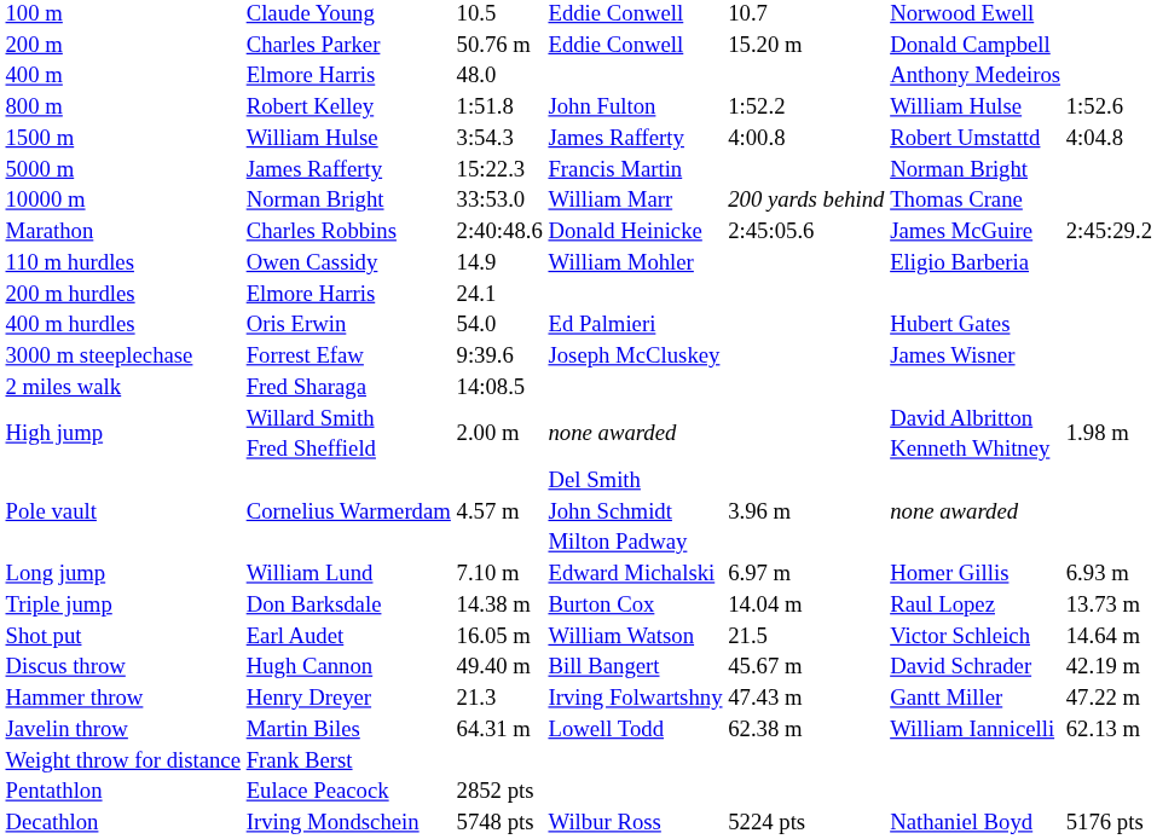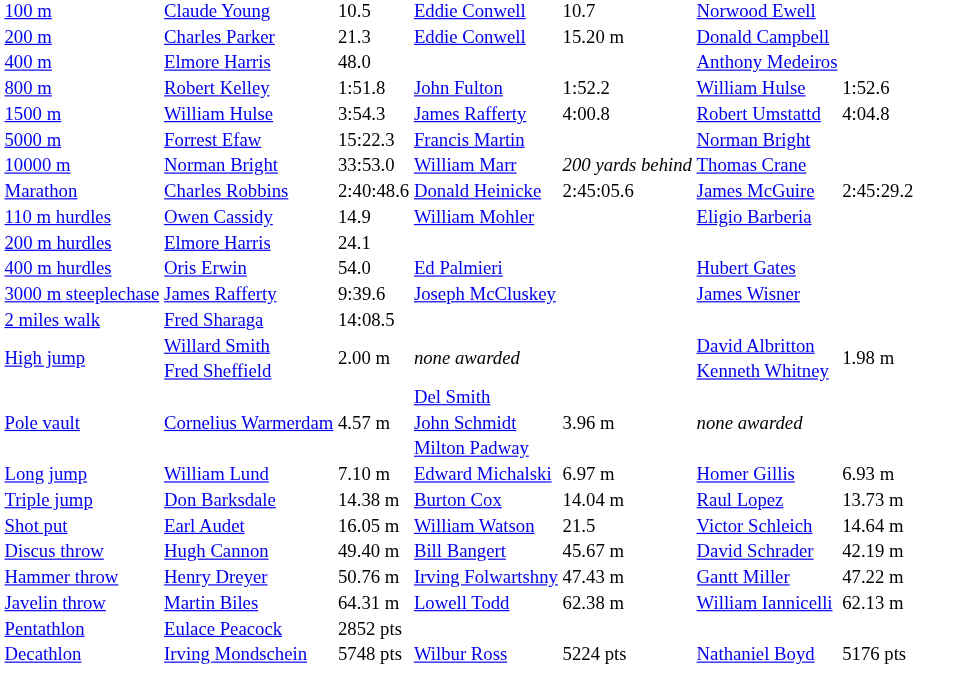 <table>
 <tr>
 <td><a href='#'>100 m</a></td>
 <td><a href='#'>Claude Young</a></td>
 <td>10.5</td>
 <td><a href='#'>Eddie Conwell</a></td>
 <td>10.7 </td>
 <td><a href='#'>Norwood Ewell</a></td>
 <td></td>
 </tr>
 <tr>
 <td><a href='#'>200 m</a></td>
 <td><a href='#'>Charles Parker</a></td>
-<td>50.76 m</td>
+<td>21.3</td>
 <td><a href='#'>Eddie Conwell</a></td>
 <td>15.20 m</td>
 <td><a href='#'>Donald Campbell</a></td>
 <td></td>
 </tr>
 <tr>
 <td><a href='#'>400 m</a></td>
 <td><a href='#'>Elmore Harris</a></td>
 <td>48.0</td>
 <td></td>
 <td></td>
 <td><a href='#'>Anthony Medeiros</a></td>
 <td></td>
 </tr>
 <tr>
 <td><a href='#'>800 m</a></td>
 <td><a href='#'>Robert Kelley</a></td>
 <td>1:51.8</td>
 <td><a href='#'>John Fulton</a></td>
 <td>1:52.2</td>
 <td><a href='#'>William Hulse</a></td>
 <td>1:52.6</td>
 </tr>
 <tr>
 <td><a href='#'>1500 m</a></td>
 <td><a href='#'>William Hulse</a></td>
 <td>3:54.3</td>
 <td><a href='#'>James Rafferty</a></td>
 <td>4:00.8</td>
 <td><a href='#'>Robert Umstattd</a></td>
 <td>4:04.8</td>
 </tr>
 <tr>
 <td><a href='#'>5000 m</a></td>
-<td><a href='#'>James Rafferty</a></td>
+<td><a href='#'>Forrest Efaw</a></td>
 <td>15:22.3</td>
 <td><a href='#'>Francis Martin</a></td>
 <td></td>
 <td><a href='#'>Norman Bright</a></td>
 <td></td>
 </tr>
 <tr>
 <td><a href='#'>10000 m</a></td>
 <td><a href='#'>Norman Bright</a></td>
 <td>33:53.0</td>
 <td><a href='#'>William Marr</a></td>
 <td><em>200 yards behind</em></td>
 <td><a href='#'>Thomas Crane</a></td>
 <td></td>
 </tr>
 <tr>
 <td><a href='#'>Marathon</a></td>
 <td><a href='#'>Charles Robbins</a></td>
 <td>2:40:48.6</td>
 <td><a href='#'>Donald Heinicke</a></td>
 <td>2:45:05.6</td>
 <td><a href='#'>James McGuire</a></td>
 <td>2:45:29.2</td>
 </tr>
 <tr>
 <td><a href='#'>110 m hurdles</a></td>
 <td><a href='#'>Owen Cassidy</a></td>
 <td>14.9</td>
 <td><a href='#'>William Mohler</a></td>
 <td></td>
 <td><a href='#'>Eligio Barberia</a></td>
 <td></td>
 </tr>
 <tr>
 <td><a href='#'>200 m hurdles</a></td>
 <td><a href='#'>Elmore Harris</a></td>
 <td>24.1</td>
 <td></td>
 <td></td>
 <td></td>
 <td></td>
 </tr>
 <tr>
 <td><a href='#'>400 m hurdles</a></td>
 <td><a href='#'>Oris Erwin</a></td>
 <td>54.0</td>
 <td><a href='#'>Ed Palmieri</a></td>
 <td></td>
 <td><a href='#'>Hubert Gates</a></td>
 <td></td>
 </tr>
 <tr>
 <td><a href='#'>3000 m steeplechase</a></td>
-<td><a href='#'>Forrest Efaw</a></td>
+<td><a href='#'>James Rafferty</a></td>
 <td>9:39.6</td>
 <td><a href='#'>Joseph McCluskey</a></td>
 <td></td>
 <td><a href='#'>James Wisner</a></td>
 <td></td>
 </tr>
 <tr>
 <td><a href='#'>2 miles walk</a></td>
 <td><a href='#'>Fred Sharaga</a></td>
 <td>14:08.5</td>
 <td></td>
 <td></td>
 <td></td>
 <td></td>
 </tr>
 <tr>
 <td rowspan=2><a href='#'>High jump</a></td>
 <td><a href='#'>Willard Smith</a></td>
 <td rowspan=2>2.00 m</td>
 <td rowspan=2 colspan=2><em>none awarded</em></td>
 <td><a href='#'>David Albritton</a></td>
 <td rowspan=2>1.98 m</td>
 </tr>
 <tr>
 <td rowspan=1><a href='#'>Fred Sheffield</a></td>
 <td><a href='#'>Kenneth Whitney</a></td>
 </tr>
 <tr>
 <td rowspan=3><a href='#'>Pole vault</a></td>
 <td rowspan=3><a href='#'>Cornelius Warmerdam</a></td>
 <td rowspan=3>4.57 m</td>
 <td><a href='#'>Del Smith</a></td>
 <td rowspan=3>3.96 m</td>
 <td rowspan=3 colspan=2><em>none awarded</em></td>
 </tr>
 <tr>
 <td><a href='#'>John Schmidt</a></td>
 </tr>
 <tr>
 <td rowspan=1><a href='#'>Milton Padway</a></td>
 </tr>
 <tr>
 <td><a href='#'>Long jump</a></td>
 <td><a href='#'>William Lund</a></td>
 <td>7.10 m</td>
 <td><a href='#'>Edward Michalski</a></td>
 <td>6.97 m</td>
 <td><a href='#'>Homer Gillis</a></td>
 <td>6.93 m</td>
 </tr>
 <tr>
 <td><a href='#'>Triple jump</a></td>
 <td><a href='#'>Don Barksdale</a></td>
 <td>14.38 m</td>
 <td><a href='#'>Burton Cox</a></td>
 <td>14.04 m</td>
 <td><a href='#'>Raul Lopez</a></td>
 <td>13.73 m</td>
 </tr>
 <tr>
 <td><a href='#'>Shot put</a></td>
 <td><a href='#'>Earl Audet</a></td>
 <td>16.05 m</td>
 <td><a href='#'>William Watson</a></td>
 <td>21.5 </td>
 <td><a href='#'>Victor Schleich</a></td>
 <td>14.64 m</td>
 </tr>
 <tr>
 <td><a href='#'>Discus throw</a></td>
 <td><a href='#'>Hugh Cannon</a></td>
 <td>49.40 m</td>
 <td><a href='#'>Bill Bangert</a></td>
 <td>45.67 m</td>
 <td><a href='#'>David Schrader</a></td>
 <td>42.19 m</td>
 </tr>
 <tr>
 <td><a href='#'>Hammer throw</a></td>
 <td><a href='#'>Henry Dreyer</a></td>
-<td>21.3</td>
+<td>50.76 m</td>
 <td><a href='#'>Irving Folwartshny</a></td>
 <td>47.43 m</td>
 <td><a href='#'>Gantt Miller</a></td>
 <td>47.22 m</td>
 </tr>
 <tr>
 <td><a href='#'>Javelin throw</a></td>
 <td><a href='#'>Martin Biles</a></td>
 <td>64.31 m</td>
 <td><a href='#'>Lowell Todd</a></td>
 <td>62.38 m</td>
 <td><a href='#'>William Iannicelli</a></td>
 <td>62.13 m</td>
-</tr>
-<tr>
-<td><a href='#'>Weight throw for distance</a></td>
-<td><a href='#'>Frank Berst</a></td>
-<td></td>
-<td></td>
-<td></td>
-<td></td>
-<td></td>
 </tr>
 <tr>
 <td><a href='#'>Pentathlon</a></td>
 <td><a href='#'>Eulace Peacock</a></td>
 <td>2852 pts</td>
 <td></td>
 <td></td>
 <td></td>
 <td></td>
 </tr>
 <tr>
 <td><a href='#'>Decathlon</a></td>
 <td><a href='#'>Irving Mondschein</a></td>
 <td>5748 pts</td>
 <td><a href='#'>Wilbur Ross</a></td>
 <td>5224 pts</td>
 <td><a href='#'>Nathaniel Boyd</a></td>
 <td>5176 pts</td>
 </tr>
 </table>
